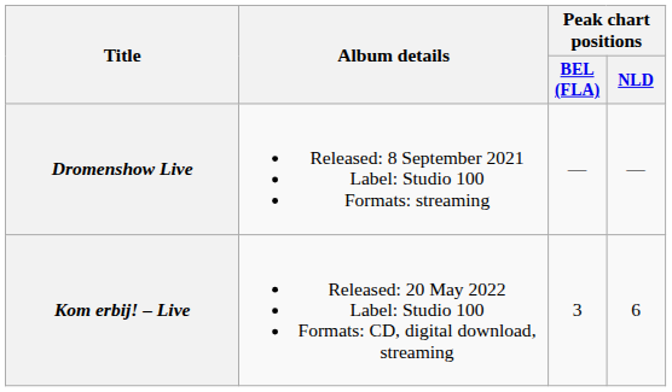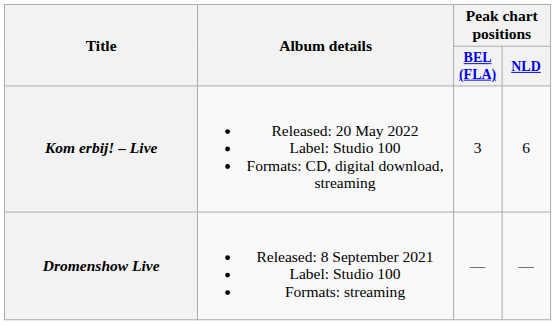 <table class="wikitable plainrowheaders" style="text-align:center;" border="1">
 <tr>
 <th scope="col" rowspan="2" style="width:12em;">Title</th>
 <th scope="col" rowspan="2" style="width:16em;">Album details</th>
 <th scope="col" colspan="2">Peak chart positions</th>
 </tr>
 <tr>
 <th scope="col" style="width:3em;font-size:90%;"><a href='#'>BEL<br>(FLA)</a><br></th>
 <th scope="col" style="width:3em;font-size:90%;"><a href='#'>NLD</a><br></th>
 </tr>
 <tr>
+<th scope="row"><em>Kom erbij! – Live</em></th>
+<td><br><ul><li>Released: 20 May 2022</li><li>Label: Studio 100</li><li>Formats: CD, digital download, streaming</li></ul></td>
+<td>3</td>
+<td>6</td>
+</tr>
+<tr>
 <th scope="row"><em>Dromenshow Live</em></th>
 <td><br><ul><li>Released: 8 September 2021</li><li>Label: Studio 100</li><li>Formats: streaming</li></ul></td>
 <td>—</td>
 <td>—</td>
 </tr>
-<tr>
-<th scope="row"><em>Kom erbij! – Live</em></th>
-<td><br><ul><li>Released: 20 May 2022</li><li>Label: Studio 100</li><li>Formats: CD, digital download, streaming</li></ul></td>
-<td>3</td>
-<td>6</td>
-</tr>
 </table>
